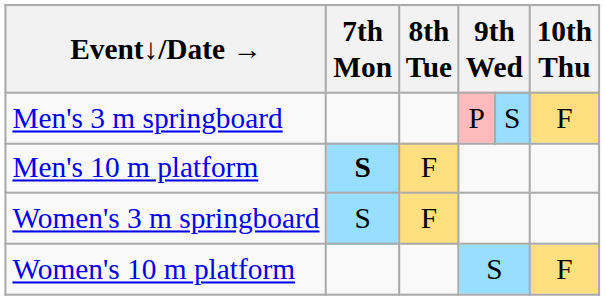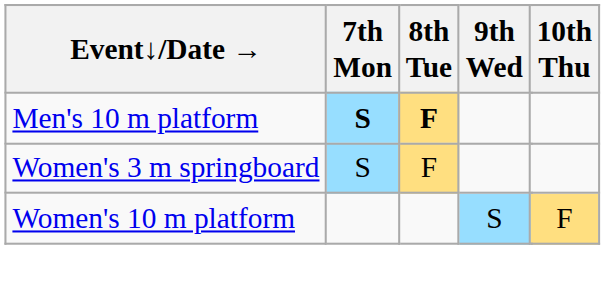 <table class="wikitable" style="margin:0.5em auto; font-size:90%; line-height:1.25em; text-align:center;">
 <tr>
 <th>Event↓/Date →</th>
 <th>7th<br>Mon</th>
 <th>8th<br>Tue</th>
 <th colspan=2>9th<br>Wed</th>
 <th>10th<br>Thu</th>
 </tr>
 <tr>
-<td align="left"><a href='#'>Men's 3 m springboard</a></td>
-<td></td>
-<td></td>
-<td bgcolor="#FFBBBB">P</td>
-<td bgcolor="#97DEFF">S</td>
-<td bgcolor="#FFDF80">F</td>
-</tr>
-<tr>
 <td align="left"><a href='#'>Men's 10 m platform</a></td>
 <td bgcolor="#97DEFF"><strong>S</strong></td>
-<td bgcolor="#FFDF80">F</td>
+<td bgcolor="#FFDF80"><strong>F</strong></td>
 <td colspan=2></td>
 <td></td>
 </tr>
 <tr>
 <td align="left"><a href='#'>Women's 3 m springboard</a></td>
 <td bgcolor="#97DEFF">S</td>
 <td bgcolor="#FFDF80">F</td>
 <td colspan=2></td>
 <td></td>
 </tr>
 <tr>
 <td align="left"><a href='#'>Women's 10 m platform</a></td>
 <td></td>
 <td></td>
 <td colspan=2 bgcolor="#97DEFF">S</td>
 <td bgcolor="#FFDF80">F</td>
 </tr>
 </table>
